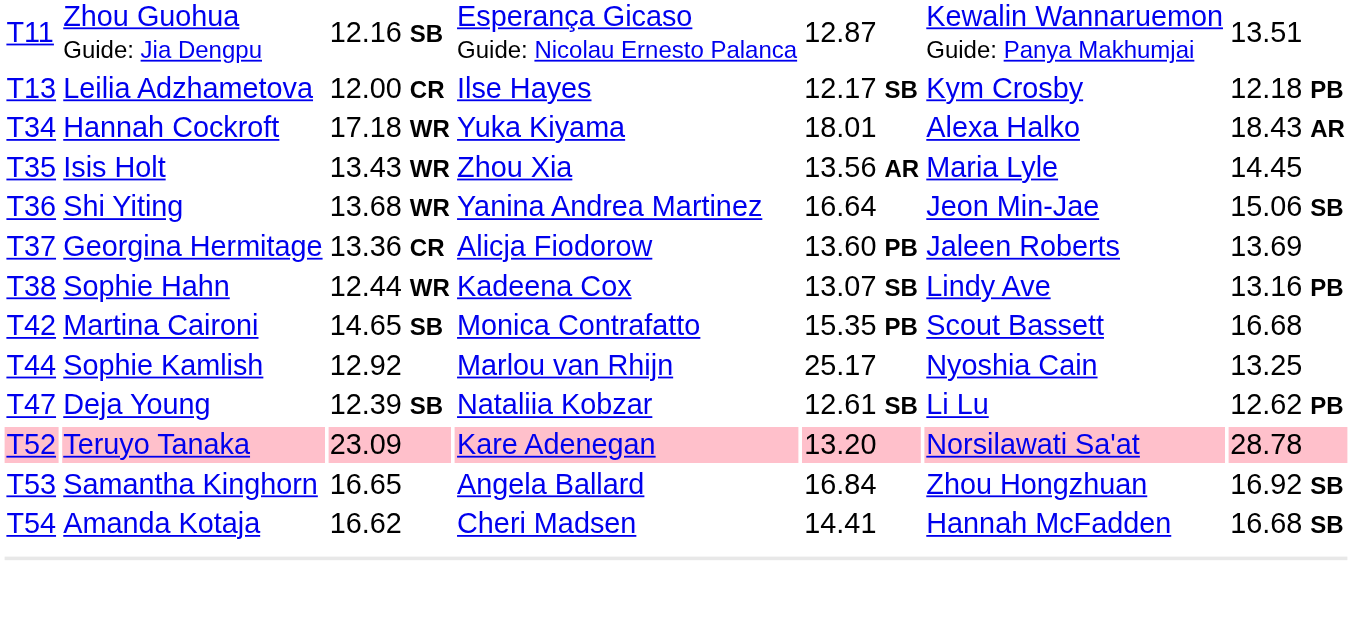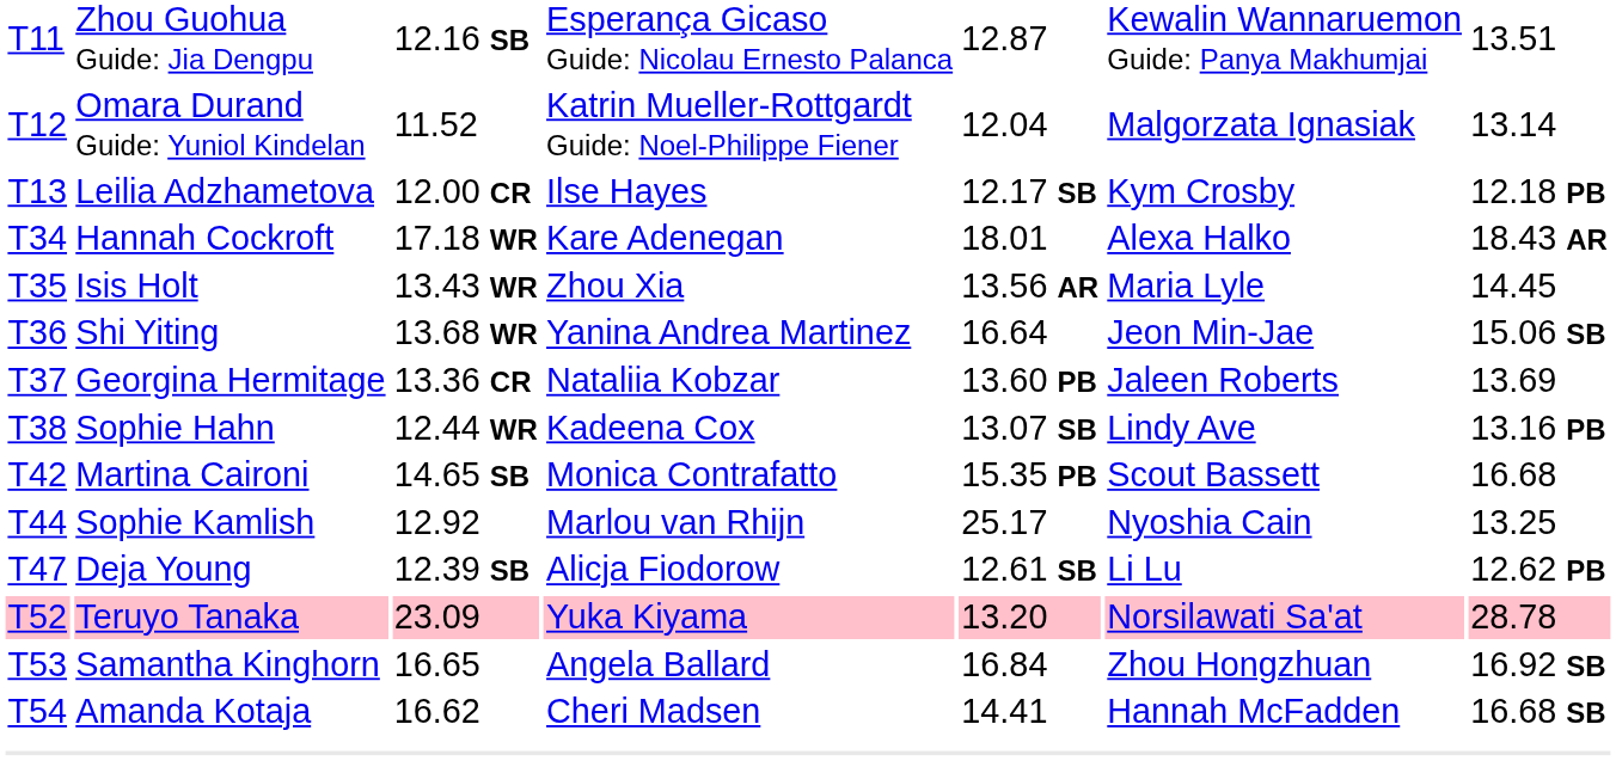 <table>
 <tr>
 <td><a href='#'>T11</a></td>
 <td><a href='#'>Zhou Guohua</a><br><small>Guide: <a href='#'>Jia Dengpu</a></small><br></td>
 <td>12.16 <small><strong>SB</strong></small></td>
 <td><a href='#'>Esperança Gicaso</a><br><small>Guide: <a href='#'>Nicolau Ernesto Palanca</a></small><br></td>
 <td>12.87</td>
 <td><a href='#'>Kewalin Wannaruemon</a><br><small>Guide: <a href='#'>Panya Makhumjai</a></small><br></td>
 <td>13.51</td>
+</tr>
+<tr>
+<td><a href='#'>T12</a></td>
+<td><a href='#'>Omara Durand</a><br><small>Guide: <a href='#'>Yuniol Kindelan</a></small><br></td>
+<td>11.52</td>
+<td><a href='#'>Katrin Mueller-Rottgardt</a><br><small>Guide: <a href='#'>Noel-Philippe Fiener</a></small><br></td>
+<td>12.04</td>
+<td><a href='#'>Malgorzata Ignasiak</a><br></td>
+<td>13.14</td>
 </tr>
 <tr>
 <td><a href='#'>T13</a></td>
 <td><a href='#'>Leilia Adzhametova</a><br></td>
 <td>12.00 <small><strong>CR</strong></small></td>
 <td><a href='#'>Ilse Hayes</a><br></td>
 <td>12.17 <small><strong>SB</strong></small></td>
 <td><a href='#'>Kym Crosby</a><br></td>
 <td>12.18 <small><strong>PB</strong></small></td>
 </tr>
 <tr>
 <td><a href='#'>T34</a></td>
 <td><a href='#'>Hannah Cockroft</a><br></td>
 <td>17.18 <small><strong>WR</strong></small></td>
-<td><a href='#'>Yuka Kiyama</a><br></td>
+<td><a href='#'>Kare Adenegan</a><br></td>
 <td>18.01</td>
 <td><a href='#'>Alexa Halko</a><br></td>
 <td>18.43 <small><strong>AR</strong></small></td>
 </tr>
 <tr>
 <td><a href='#'>T35</a></td>
 <td><a href='#'>Isis Holt</a><br></td>
 <td>13.43 <small><strong>WR</strong></small></td>
 <td><a href='#'>Zhou Xia</a><br></td>
 <td>13.56 <small><strong>AR</strong></small></td>
 <td><a href='#'>Maria Lyle</a><br></td>
 <td>14.45</td>
 </tr>
 <tr>
 <td><a href='#'>T36</a></td>
 <td><a href='#'>Shi Yiting</a><br></td>
 <td>13.68 <small><strong>WR</strong></small></td>
 <td><a href='#'>Yanina Andrea Martinez</a><br></td>
 <td>16.64</td>
 <td><a href='#'>Jeon Min-Jae</a><br></td>
 <td>15.06 <small><strong>SB</strong></small></td>
 </tr>
 <tr>
 <td><a href='#'>T37</a></td>
 <td><a href='#'>Georgina Hermitage</a><br></td>
 <td>13.36 <small><strong>CR</strong></small></td>
-<td><a href='#'>Alicja Fiodorow</a><br></td>
+<td><a href='#'>Nataliia Kobzar</a><br></td>
 <td>13.60 <small><strong>PB</strong></small></td>
 <td><a href='#'>Jaleen Roberts</a><br></td>
 <td>13.69</td>
 </tr>
 <tr>
 <td><a href='#'>T38</a></td>
 <td><a href='#'>Sophie Hahn</a><br></td>
 <td>12.44 <small><strong>WR</strong></small></td>
 <td><a href='#'>Kadeena Cox</a><br></td>
 <td>13.07 <small><strong>SB</strong></small></td>
 <td><a href='#'>Lindy Ave</a><br></td>
 <td>13.16 <small><strong>PB</strong></small></td>
 </tr>
 <tr>
 <td><a href='#'>T42</a></td>
 <td><a href='#'>Martina Caironi</a><br></td>
 <td>14.65 <small><strong>SB</strong></small></td>
 <td><a href='#'>Monica Contrafatto</a><br></td>
 <td>15.35 <small><strong>PB</strong></small></td>
 <td><a href='#'>Scout Bassett</a><br></td>
 <td>16.68</td>
 </tr>
 <tr>
 <td><a href='#'>T44</a></td>
 <td><a href='#'>Sophie Kamlish</a><br></td>
 <td>12.92</td>
 <td><a href='#'>Marlou van Rhijn</a><br></td>
 <td>25.17</td>
 <td><a href='#'>Nyoshia Cain</a><br></td>
 <td>13.25</td>
 </tr>
 <tr>
 <td><a href='#'>T47</a></td>
 <td><a href='#'>Deja Young</a><br></td>
 <td>12.39 <small><strong>SB</strong></small></td>
-<td><a href='#'>Nataliia Kobzar</a><br></td>
+<td><a href='#'>Alicja Fiodorow</a><br></td>
 <td>12.61 <small><strong>SB</strong></small></td>
 <td><a href='#'>Li Lu</a><br></td>
 <td>12.62 <small><strong>PB</strong></small></td>
 </tr>
 <tr bgcolor="#FFC0CB">
 <td><a href='#'>T52</a></td>
 <td><a href='#'>Teruyo Tanaka</a><br></td>
 <td>23.09</td>
-<td><a href='#'>Kare Adenegan</a><br></td>
+<td><a href='#'>Yuka Kiyama</a><br></td>
 <td>13.20</td>
 <td><a href='#'>Norsilawati Sa'at</a><br></td>
 <td>28.78</td>
 </tr>
 <tr>
 <td><a href='#'>T53</a></td>
 <td><a href='#'>Samantha Kinghorn</a><br></td>
 <td>16.65</td>
 <td><a href='#'>Angela Ballard</a><br></td>
 <td>16.84</td>
 <td><a href='#'>Zhou Hongzhuan</a><br></td>
 <td>16.92 <small><strong>SB</strong></small></td>
 </tr>
 <tr>
 <td><a href='#'>T54</a></td>
 <td><a href='#'>Amanda Kotaja</a><br></td>
 <td>16.62</td>
 <td><a href='#'>Cheri Madsen</a><br></td>
 <td>14.41</td>
 <td><a href='#'>Hannah McFadden</a><br></td>
 <td>16.68 <small><strong>SB</strong></small></td>
 </tr>
 <tr>
 <td colspan=7></td>
 </tr>
 <tr>
 </tr>
 <tr bgcolor= e8e8e8>
 <td colspan=7></td>
 </tr>
 </table>
